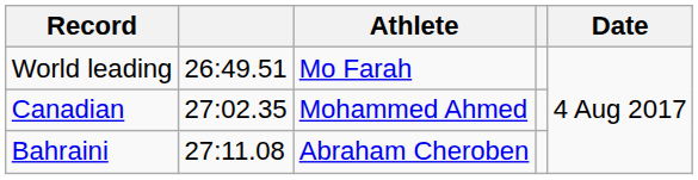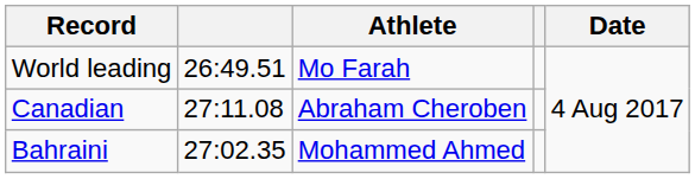 <table class="wikitable">
 <tr>
 <th>Record</th>
 <th></th>
 <th>Athlete</th>
 <th></th>
 <th>Date</th>
 </tr>
 <tr>
 <td>World leading</td>
 <td>26:49.51</td>
 <td><a href='#'>Mo Farah</a></td>
 <td></td>
 <td rowspan=3 align=right>4 Aug 2017</td>
 </tr>
 <tr>
 <td><a href='#'>Canadian</a></td>
+<td>27:11.08</td>
+<td><a href='#'>Abraham Cheroben</a></td>
+<td></td>
+</tr>
+<tr>
+<td><a href='#'>Bahraini</a></td>
 <td>27:02.35</td>
 <td><a href='#'>Mohammed Ahmed</a></td>
 <td></td>
 </tr>
-<tr>
-<td><a href='#'>Bahraini</a></td>
-<td>27:11.08</td>
-<td><a href='#'>Abraham Cheroben</a></td>
-<td></td>
-</tr>
 </table>
